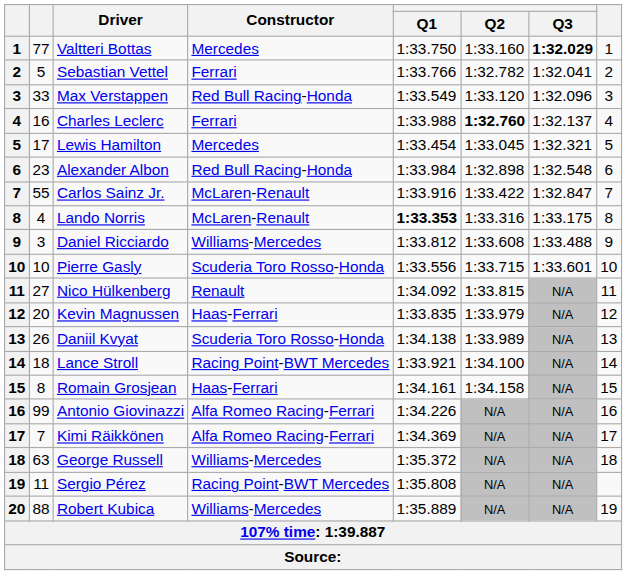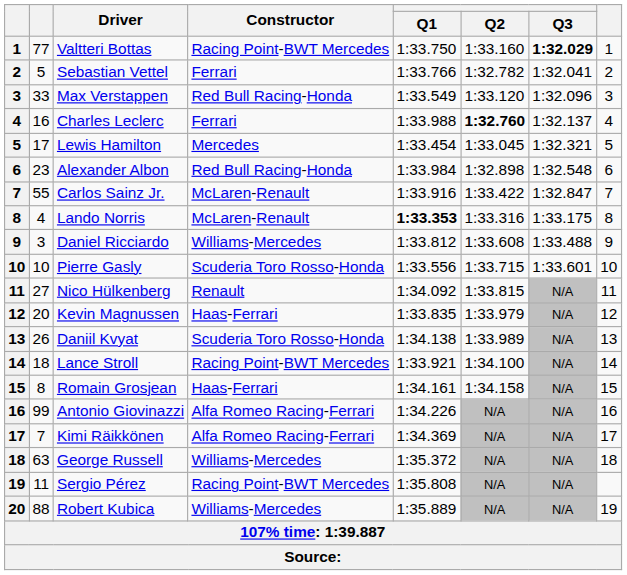 <table class="wikitable sortable" style="font-size:85%">
 <tr>
 <th rowspan=2></th>
 <th rowspan=2></th>
 <th rowspan=2>Driver</th>
 <th rowspan=2>Constructor</th>
 <th colspan=3></th>
 <th rowspan=2></th>
 </tr>
 <tr>
 <th>Q1</th>
 <th>Q2</th>
 <th>Q3</th>
 </tr>
 <tr>
 <th>1</th>
 <td align="center">77</td>
 <td data-sort-value="BOT"> <a href='#'>Valtteri Bottas</a></td>
-<td><a href='#'>Mercedes</a></td>
+<td nowrap><a href='#'>Racing Point</a>-<a href='#'>BWT Mercedes</a></td>
 <td>1:33.750</td>
 <td>1:33.160</td>
 <td><strong>1:32.029</strong></td>
 <td align="center">1</td>
 </tr>
 <tr>
 <th>2</th>
 <td align="center">5</td>
 <td data-sort-value="VET"> <a href='#'>Sebastian Vettel</a></td>
 <td><a href='#'>Ferrari</a></td>
 <td>1:33.766</td>
 <td>1:32.782</td>
 <td>1:32.041</td>
 <td align="center">2</td>
 </tr>
 <tr>
 <th>3</th>
 <td align="center">33</td>
 <td data-sort-value="VER"> <a href='#'>Max Verstappen</a></td>
 <td><a href='#'>Red Bull Racing</a>-<a href='#'>Honda</a></td>
 <td>1:33.549</td>
 <td>1:33.120</td>
 <td>1:32.096</td>
 <td align="center">3</td>
 </tr>
 <tr>
 <th>4</th>
 <td align="center">16</td>
 <td data-sort-value="LEC"> <a href='#'>Charles Leclerc</a></td>
 <td><a href='#'>Ferrari</a></td>
 <td>1:33.988</td>
 <td><strong>1:32.760</strong></td>
 <td>1:32.137</td>
 <td align="center">4</td>
 </tr>
 <tr>
 <th>5</th>
 <td align="center">17</td>
 <td data-sort-value="HAM"> <a href='#'>Lewis Hamilton</a></td>
 <td><a href='#'>Mercedes</a></td>
 <td>1:33.454</td>
 <td>1:33.045</td>
 <td>1:32.321</td>
 <td align="center">5</td>
 </tr>
 <tr>
 <th>6</th>
 <td align="center">23</td>
 <td data-sort-value="ALB"> <a href='#'>Alexander Albon</a></td>
 <td><a href='#'>Red Bull Racing</a>-<a href='#'>Honda</a></td>
 <td>1:33.984</td>
 <td>1:32.898</td>
 <td>1:32.548</td>
 <td align="center">6</td>
 </tr>
 <tr>
 <th>7</th>
 <td align="center">55</td>
 <td data-sort-value="SAI"> <a href='#'>Carlos Sainz Jr.</a></td>
 <td><a href='#'>McLaren</a>-<a href='#'>Renault</a></td>
 <td>1:33.916</td>
 <td>1:33.422</td>
 <td>1:32.847</td>
 <td align="center">7</td>
 </tr>
 <tr>
 <th>8</th>
 <td align="center">4</td>
 <td data-sort-value="NOR"> <a href='#'>Lando Norris</a></td>
 <td><a href='#'>McLaren</a>-<a href='#'>Renault</a></td>
 <td><strong>1:33.353</strong></td>
 <td>1:33.316</td>
 <td>1:33.175</td>
 <td align="center">8</td>
 </tr>
 <tr>
 <th>9</th>
 <td align="center">3</td>
 <td data-sort-value="RIC"> <a href='#'>Daniel Ricciardo</a></td>
 <td><a href='#'>Williams</a>-<a href='#'>Mercedes</a></td>
 <td>1:33.812</td>
 <td>1:33.608</td>
 <td>1:33.488</td>
 <td align="center">9</td>
 </tr>
 <tr>
 <th>10</th>
 <td align="center">10</td>
 <td data-sort-value="GAS"> <a href='#'>Pierre Gasly</a></td>
 <td><a href='#'>Scuderia Toro Rosso</a>-<a href='#'>Honda</a></td>
 <td>1:33.556</td>
 <td>1:33.715</td>
 <td>1:33.601</td>
 <td align="center">10</td>
 </tr>
 <tr>
 <th>11</th>
 <td align="center">27</td>
 <td data-sort-value="HUL"> <a href='#'>Nico Hülkenberg</a></td>
 <td><a href='#'>Renault</a></td>
 <td>1:34.092</td>
 <td>1:33.815</td>
 <td style="background: silver" align="center" data-sort-value="11"><small>N/A</small></td>
 <td align="center">11</td>
 </tr>
 <tr>
 <th>12</th>
 <td align="center">20</td>
 <td data-sort-value="MAG"> <a href='#'>Kevin Magnussen</a></td>
 <td><a href='#'>Haas</a>-<a href='#'>Ferrari</a></td>
 <td>1:33.835</td>
 <td>1:33.979</td>
 <td style="background: silver" align="center" data-sort-value="12"><small>N/A</small></td>
 <td align="center">12</td>
 </tr>
 <tr>
 <th>13</th>
 <td align="center">26</td>
 <td data-sort-value="KVY"> <a href='#'>Daniil Kvyat</a></td>
 <td><a href='#'>Scuderia Toro Rosso</a>-<a href='#'>Honda</a></td>
 <td>1:34.138</td>
 <td>1:33.989</td>
 <td style="background: silver" align="center" data-sort-value="13"><small>N/A</small></td>
 <td align="center">13</td>
 </tr>
 <tr>
 <th>14</th>
 <td align="center">18</td>
 <td data-sort-value="STR"> <a href='#'>Lance Stroll</a></td>
 <td><a href='#'>Racing Point</a>-<a href='#'>BWT Mercedes</a></td>
 <td>1:33.921</td>
 <td>1:34.100</td>
 <td style="background: silver" align="center" data-sort-value="14"><small>N/A</small></td>
 <td align="center">14</td>
 </tr>
 <tr>
 <th>15</th>
 <td align="center">8</td>
 <td data-sort-value="GRO"> <a href='#'>Romain Grosjean</a></td>
 <td><a href='#'>Haas</a>-<a href='#'>Ferrari</a></td>
 <td>1:34.161</td>
 <td>1:34.158</td>
 <td style="background: silver" align="center" data-sort-value="15"><small>N/A</small></td>
 <td align="center">15</td>
 </tr>
 <tr>
 <th>16</th>
 <td align="center">99</td>
 <td data-sort-value="GIO" nowrap> <a href='#'>Antonio Giovinazzi</a></td>
 <td><a href='#'>Alfa Romeo Racing</a>-<a href='#'>Ferrari</a></td>
 <td>1:34.226</td>
 <td style="background: silver" align="center" data-sort-value="16"><small>N/A</small></td>
 <td style="background: silver" align="center" data-sort-value="16"><small>N/A</small></td>
 <td align="center">16</td>
 </tr>
 <tr>
 <th>17</th>
 <td align="center">7</td>
 <td data-sort-value="RAI"> <a href='#'>Kimi Räikkönen</a></td>
 <td><a href='#'>Alfa Romeo Racing</a>-<a href='#'>Ferrari</a></td>
 <td>1:34.369</td>
 <td style="background: silver" align="center" data-sort-value="17"><small>N/A</small></td>
 <td style="background: silver" align="center" data-sort-value="17"><small>N/A</small></td>
 <td align="center">17</td>
 </tr>
 <tr>
 <th>18</th>
 <td align="center">63</td>
 <td data-sort-value="RUS"> <a href='#'>George Russell</a></td>
 <td><a href='#'>Williams</a>-<a href='#'>Mercedes</a></td>
 <td>1:35.372</td>
 <td style="background: silver" align="center" data-sort-value="18"><small>N/A</small></td>
 <td style="background: silver" align="center" data-sort-value="18"><small>N/A</small></td>
 <td align="center">18</td>
 </tr>
 <tr>
 <th>19</th>
 <td align="center">11</td>
 <td data-sort-value="PER"> <a href='#'>Sergio Pérez</a></td>
 <td nowrap><a href='#'>Racing Point</a>-<a href='#'>BWT Mercedes</a></td>
 <td>1:35.808</td>
 <td style="background: silver" align="center" data-sort-value="19"><small>N/A</small></td>
 <td style="background: silver" align="center" data-sort-value="19"><small>N/A</small></td>
 <td align="center" data-sort-value="20"></td>
 </tr>
 <tr>
 <th>20</th>
 <td align="center">88</td>
 <td data-sort-value="KUB"> <a href='#'>Robert Kubica</a></td>
 <td><a href='#'>Williams</a>-<a href='#'>Mercedes</a></td>
 <td>1:35.889</td>
 <td style="background: silver" align="center" data-sort-value="20"><small>N/A</small></td>
 <td style="background: silver" align="center" data-sort-value="20"><small>N/A</small></td>
 <td align="center">19</td>
 </tr>
 <tr>
 <th colspan="8"><a href='#'>107% time</a>: 1:39.887</th>
 </tr>
 <tr>
 <th colspan="8">Source:</th>
 </tr>
 </table>
